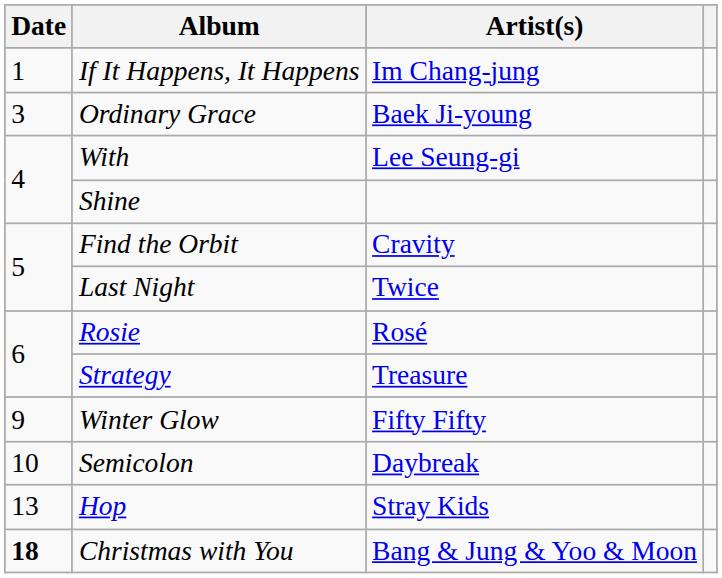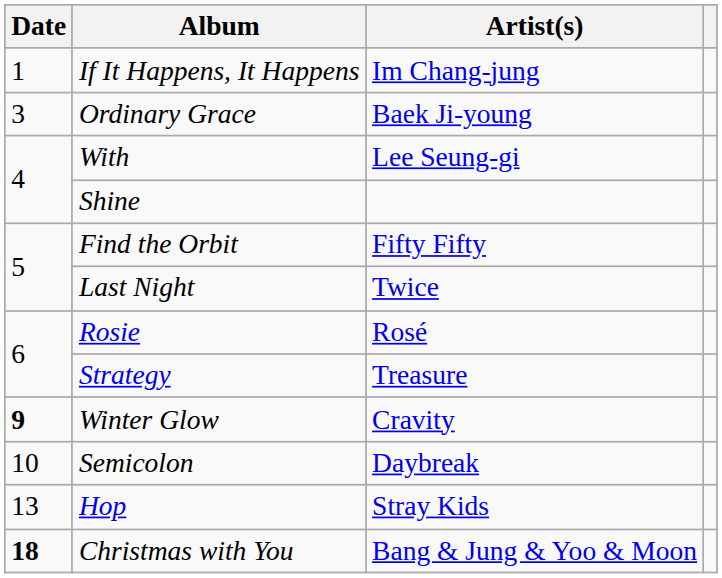 <table class="wikitable">
 <tr>
 <th>Date</th>
 <th>Album</th>
 <th>Artist(s)</th>
 <th></th>
 </tr>
 <tr>
 <td>1</td>
 <td><em>If It Happens, It Happens</em></td>
 <td><a href='#'>Im Chang-jung</a></td>
 <td></td>
 </tr>
 <tr>
 <td>3</td>
 <td><em>Ordinary Grace</em></td>
 <td><a href='#'>Baek Ji-young</a></td>
 <td></td>
 </tr>
 <tr>
 <td rowspan="2">4</td>
 <td><em>With</em></td>
 <td><a href='#'>Lee Seung-gi</a></td>
 <td></td>
 </tr>
 <tr>
 <td><em>Shine</em></td>
 <td></td>
 <td></td>
 </tr>
 <tr>
 <td rowspan="2">5</td>
 <td><em>Find the Orbit</em></td>
-<td><a href='#'>Cravity</a></td>
+<td><a href='#'>Fifty Fifty</a></td>
 <td></td>
 </tr>
 <tr>
 <td><em>Last Night</em></td>
 <td><a href='#'>Twice</a></td>
 <td></td>
 </tr>
 <tr>
 <td rowspan="2">6</td>
 <td><em><a href='#'>Rosie</a></em></td>
 <td><a href='#'>Rosé</a></td>
 <td></td>
 </tr>
 <tr>
 <td><em><a href='#'>Strategy</a></em></td>
 <td><a href='#'>Treasure</a></td>
 <td></td>
 </tr>
 <tr>
-<td>9</td>
+<td><strong>9</strong></td>
 <td><em>Winter Glow</em></td>
-<td><a href='#'>Fifty Fifty</a></td>
+<td><a href='#'>Cravity</a></td>
 <td></td>
 </tr>
 <tr>
 <td>10</td>
 <td><em>Semicolon</em></td>
 <td><a href='#'>Daybreak</a></td>
 <td></td>
 </tr>
 <tr>
 <td>13</td>
 <td><em><a href='#'>Hop</a></em></td>
 <td><a href='#'>Stray Kids</a></td>
 <td></td>
 </tr>
 <tr>
 <td><strong>18</strong></td>
 <td><em>Christmas with You</em></td>
 <td><a href='#'>Bang & Jung & Yoo & Moon</a></td>
 <td></td>
 </tr>
 </table>
